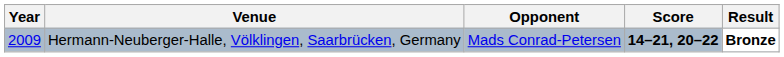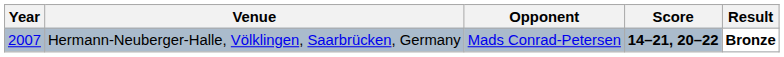 <table class="sortable wikitable" style="font-size: 90%;">
 <tr>
 <th>Year</th>
 <th>Venue</th>
 <th>Opponent</th>
 <th>Score</th>
 <th>Result</th>
 </tr>
 <tr style="background:#AABBCC">
-<td align="center"><a href='#'>2009</a></td>
+<td align="center"><a href='#'>2007</a></td>
 <td align="left">Hermann-Neuberger-Halle, <a href='#'>Völklingen</a>, <a href='#'>Saarbrücken</a>, Germany</td>
 <td align="left"> <a href='#'>Mads Conrad-Petersen</a></td>
 <td align="left"><strong>14–21, 20–22</strong></td>
 <td style="text-align:left; background:white"> <strong>Bronze</strong></td>
 </tr>
 </table>
